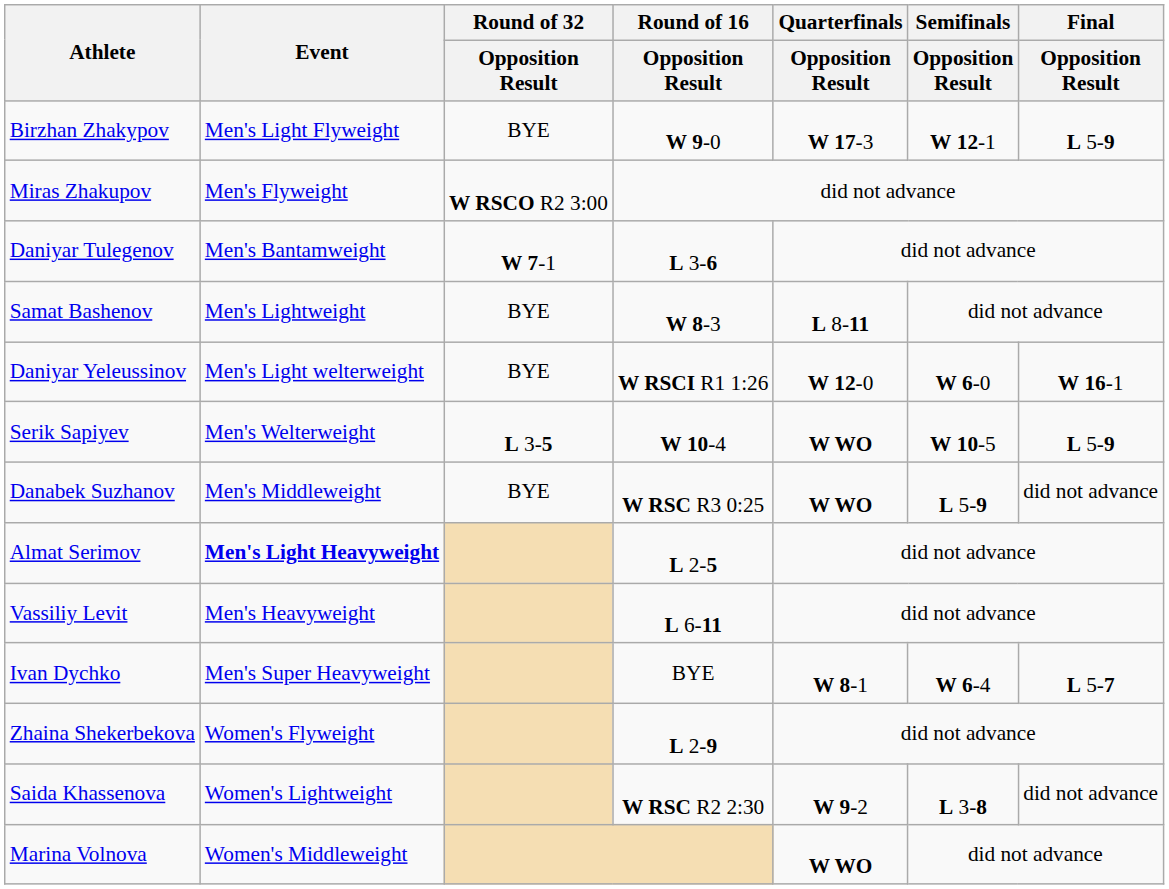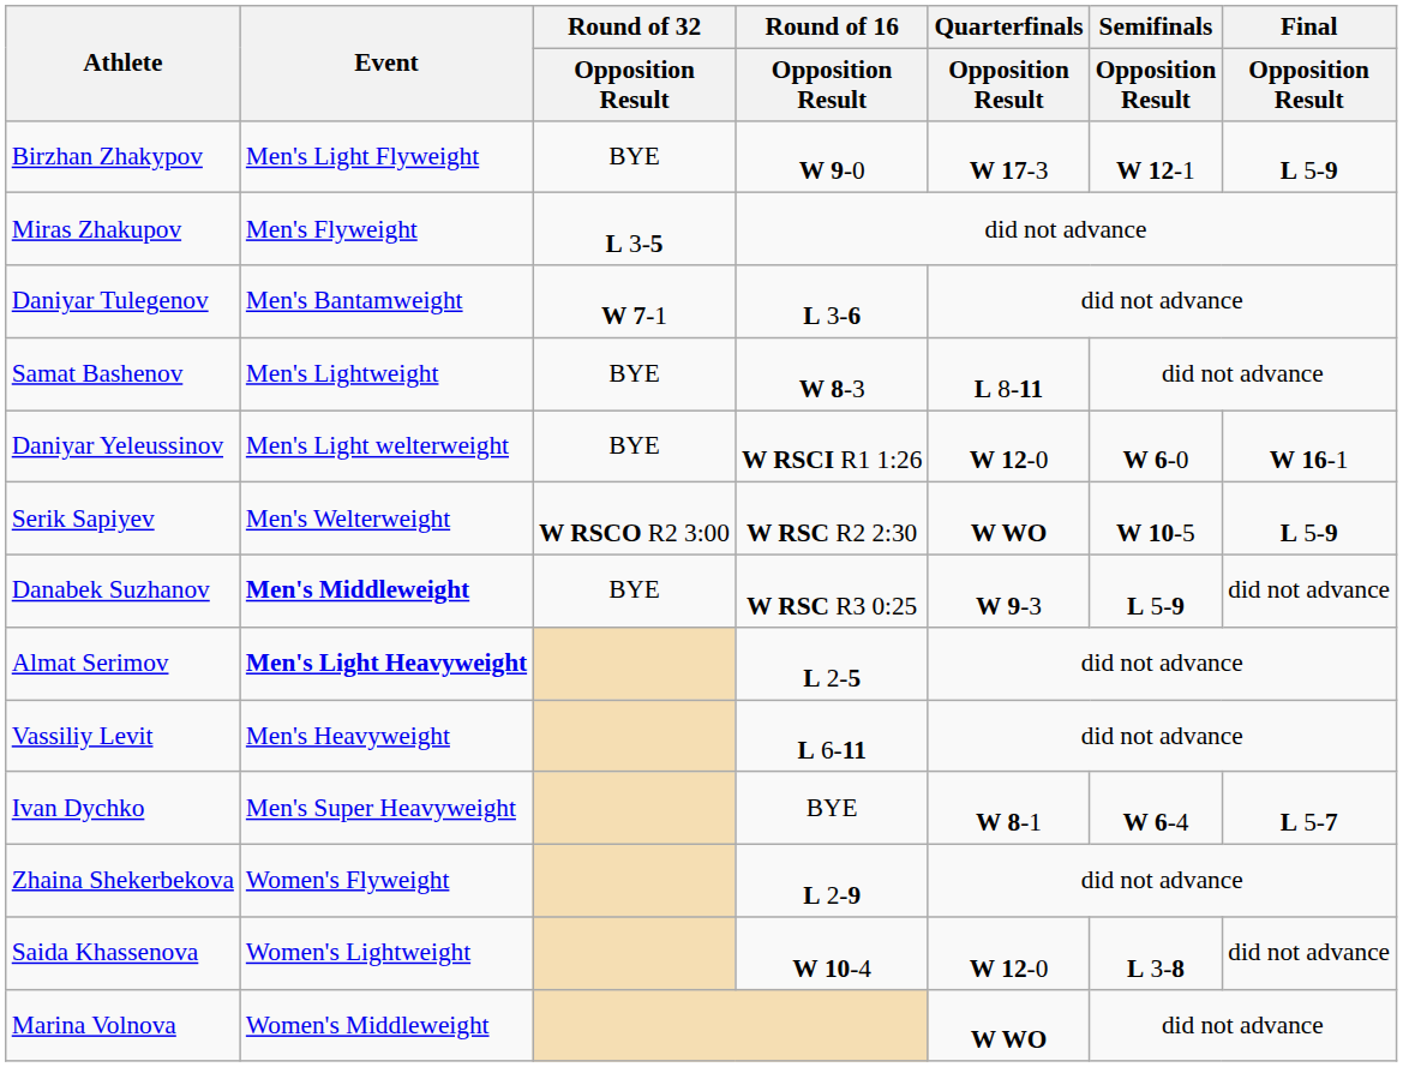 <table class=wikitable style="font-size:90%">
 <tr>
 <th rowspan=2>Athlete</th>
 <th rowspan=2>Event</th>
 <th>Round of 32</th>
 <th>Round of 16</th>
 <th>Quarterfinals</th>
 <th>Semifinals</th>
 <th>Final</th>
 </tr>
 <tr>
 <th>Opposition<br>Result</th>
 <th>Opposition<br>Result</th>
 <th>Opposition<br>Result</th>
 <th>Opposition<br>Result</th>
 <th>Opposition<br>Result</th>
 </tr>
 <tr>
 <td><a href='#'>Birzhan Zhakypov</a></td>
 <td><a href='#'>Men's Light Flyweight</a></td>
 <td align=center>BYE</td>
 <td align=center><br><strong>W</strong> <strong>9</strong>-0</td>
 <td align=center><br><strong>W</strong> <strong>17</strong>-3</td>
 <td align=center><br><strong>W</strong> <strong>12</strong>-1</td>
 <td align=center><br><strong>L</strong> 5-<strong>9</strong><br></td>
 </tr>
 <tr>
 <td><a href='#'>Miras Zhakupov</a></td>
 <td><a href='#'>Men's Flyweight</a></td>
-<td align=center><br><strong>W RSCO</strong> R2 3:00</td>
+<td align=center><br><strong>L</strong> 3-<strong>5</strong></td>
 <td style="text-align:center;" colspan="7">did not advance</td>
 </tr>
 <tr>
 <td><a href='#'>Daniyar Tulegenov</a></td>
 <td><a href='#'>Men's Bantamweight</a></td>
 <td align=center><br><strong>W</strong> <strong>7</strong>-1</td>
 <td align=center><br><strong>L</strong> 3-<strong>6</strong></td>
 <td style="text-align:center;" colspan="7">did not advance</td>
 </tr>
 <tr>
 <td><a href='#'>Samat Bashenov</a></td>
 <td><a href='#'>Men's Lightweight</a></td>
 <td align=center>BYE</td>
 <td align=center><br><strong>W</strong> <strong>8</strong>-3</td>
 <td align=center><br><strong>L</strong> 8-<strong>11</strong></td>
 <td style="text-align:center;" colspan="7">did not advance</td>
 </tr>
 <tr>
 <td><a href='#'>Daniyar Yeleussinov</a></td>
 <td><a href='#'>Men's Light welterweight</a></td>
 <td align=center>BYE</td>
 <td align=center><br><strong>W RSCI</strong> R1 1:26</td>
 <td align=center><br><strong>W</strong> <strong>12</strong>-0</td>
 <td align=center><br><strong>W</strong> <strong>6</strong>-0</td>
 <td align=center><br><strong>W</strong> <strong>16</strong>-1<br></td>
 </tr>
 <tr>
 <td><a href='#'>Serik Sapiyev</a></td>
 <td><a href='#'>Men's Welterweight</a></td>
-<td align=center><br><strong>L</strong> 3-<strong>5</strong></td>
-<td align=center><br><strong>W</strong> <strong>10</strong>-4</td>
+<td align=center><br><strong>W RSCO</strong> R2 3:00</td>
+<td align=center><br><strong>W RSC</strong> R2 2:30</td>
 <td align=center><br><strong>W WO</strong></td>
 <td align=center><br><strong>W</strong> <strong>10</strong>-5</td>
 <td align=center><br><strong>L</strong> 5-<strong>9</strong><br></td>
 </tr>
 <tr>
 <td><a href='#'>Danabek Suzhanov</a></td>
-<td><a href='#'>Men's Middleweight</a></td>
+<td><strong><a href='#'>Men's Middleweight</a></strong></td>
 <td align=center>BYE</td>
 <td align=center><br><strong>W RSC</strong> R3 0:25</td>
-<td align=center><br><strong>W WO</strong></td>
+<td align=center><br><strong>W</strong> <strong>9</strong>-3</td>
 <td align=center><br><strong>L</strong> 5-<strong>9</strong><br></td>
 <td style="text-align:center;" colspan="7">did not advance</td>
 </tr>
 <tr>
 <td><a href='#'>Almat Serimov</a></td>
 <td><strong><a href='#'>Men's Light Heavyweight</a></strong></td>
 <td style="background:wheat;"></td>
 <td align=center><br><strong>L</strong> 2-<strong>5</strong></td>
 <td style="text-align:center;" colspan="7">did not advance</td>
 </tr>
 <tr>
 <td><a href='#'>Vassiliy Levit</a></td>
 <td><a href='#'>Men's Heavyweight</a></td>
 <td style="background:wheat;"></td>
 <td align=center><br><strong>L</strong> 6-<strong>11</strong></td>
 <td style="text-align:center;" colspan="7">did not advance</td>
 </tr>
 <tr>
 <td><a href='#'>Ivan Dychko</a></td>
 <td><a href='#'>Men's Super Heavyweight</a></td>
 <td style="background:wheat;"></td>
 <td align=center>BYE</td>
 <td align=center><br><strong>W</strong> <strong>8</strong>-1</td>
 <td align=center><br><strong>W</strong> <strong>6</strong>-4</td>
 <td align=center><br><strong>L</strong> 5-<strong>7</strong><br></td>
 </tr>
 <tr>
 <td><a href='#'>Zhaina Shekerbekova</a></td>
 <td><a href='#'>Women's Flyweight</a></td>
 <td style="background:wheat;"></td>
 <td align=center><br><strong>L</strong> 2-<strong>9</strong></td>
 <td style="text-align:center;" colspan="7">did not advance</td>
 </tr>
 <tr>
 <td><a href='#'>Saida Khassenova</a></td>
 <td><a href='#'>Women's Lightweight</a></td>
 <td style="background:wheat;"></td>
-<td align=center><br><strong>W RSC</strong> R2 2:30</td>
-<td align=center><br><strong>W</strong> <strong>9</strong>-2</td>
+<td align=center><br><strong>W</strong> <strong>10</strong>-4</td>
+<td align=center><br><strong>W</strong> <strong>12</strong>-0</td>
 <td align=center><br><strong>L</strong> 3-<strong>8</strong><br></td>
 <td style="text-align:center;" colspan="7">did not advance</td>
 </tr>
 <tr>
 <td><a href='#'>Marina Volnova</a></td>
 <td><a href='#'>Women's Middleweight</a></td>
 <td style="background:wheat;" colspan=2></td>
 <td align=center><br><strong>W WO</strong></td>
 <td style="text-align:center;" colspan="7">did not advance</td>
 </tr>
 </table>
